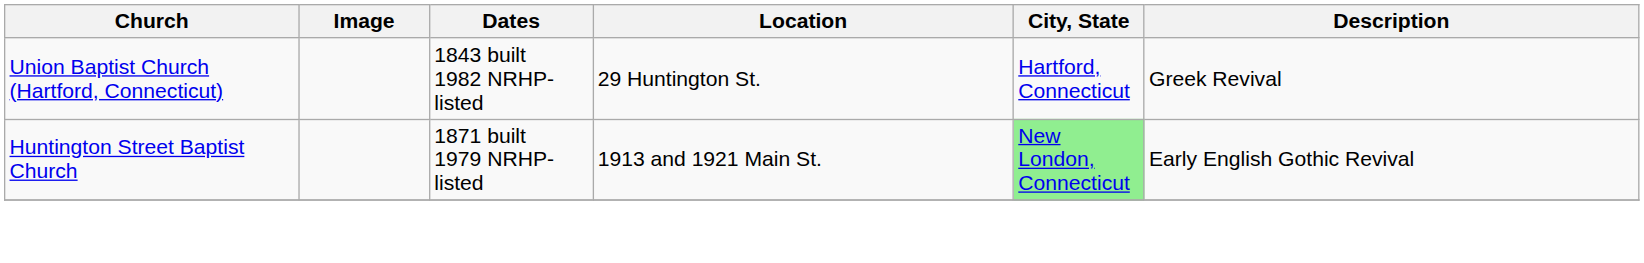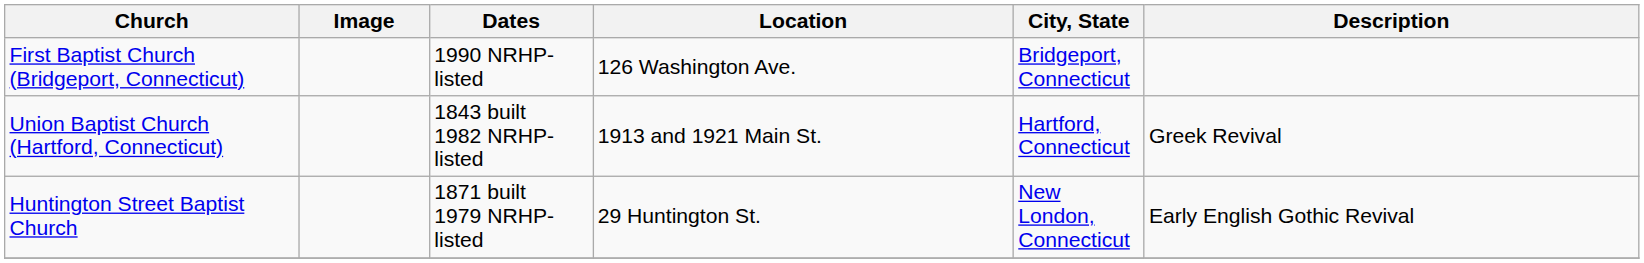 <table class="wikitable sortable" style="width:98%">
 <tr>
 <th width = 18%><strong>Church</strong></th>
 <th width = 8% class="unsortable"><strong>Image</strong></th>
 <th width = 10%><strong>Dates</strong></th>
 <th><strong>Location</strong></th>
 <th width = 8%><strong>City, State</strong></th>
 <th class="unsortable"><strong>Description</strong></th>
 </tr>
 <tr ->
+<td><a href='#'>First Baptist Church (Bridgeport, Connecticut)</a></td>
+<td></td>
+<td>1990 NRHP-listed</td>
+<td>126 Washington Ave.<br><small></small></td>
+<td><a href='#'>Bridgeport, Connecticut</a></td>
+<td></td>
+</tr>
+<tr ->
 <td><a href='#'>Union Baptist Church (Hartford, Connecticut)</a></td>
 <td></td>
 <td>1843 built<br>1982 NRHP-listed</td>
-<td>29 Huntington St.<br><small></small></td>
+<td>1913 and 1921 Main St.<br><small></small></td>
 <td><a href='#'>Hartford, Connecticut</a></td>
 <td>Greek Revival</td>
 </tr>
 <tr ->
 <td><a href='#'>Huntington Street Baptist Church</a></td>
 <td></td>
 <td>1871 built<br>1979 NRHP-listed</td>
-<td>1913 and 1921 Main St.<br><small></small></td>
-<td style="background: lightgreen;"><a href='#'>New London, Connecticut</a></td>
+<td>29 Huntington St.<br><small></small></td>
+<td><a href='#'>New London, Connecticut</a></td>
 <td>Early English Gothic Revival</td>
 </tr>
 <tr ->
 </tr>
 </table>
